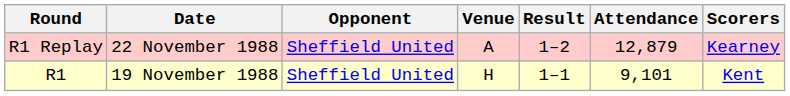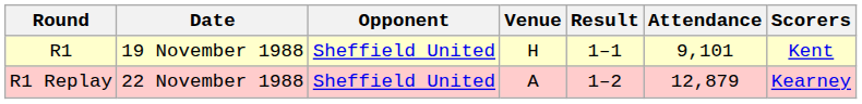 <table class="wikitable" style="font-size:100%; text-align:center">
 <tr>
 <th>Round</th>
 <th>Date</th>
 <th>Opponent</th>
 <th>Venue</th>
 <th>Result</th>
 <th>Attendance</th>
 <th>Scorers</th>
 </tr>
+<tr style="background-color: #FFFFCC;">
+<td>R1</td>
+<td>19 November 1988</td>
+<td><a href='#'>Sheffield United</a></td>
+<td>H</td>
+<td>1–1</td>
+<td>9,101</td>
+<td><a href='#'>Kent</a></td>
+</tr>
 <tr style="background-color: #FFCCCC;">
 <td>R1 Replay</td>
 <td>22 November 1988</td>
 <td><a href='#'>Sheffield United</a></td>
 <td>A</td>
 <td>1–2</td>
 <td>12,879</td>
 <td><a href='#'>Kearney</a></td>
 </tr>
-<tr style="background-color: #FFFFCC;">
-<td>R1</td>
-<td>19 November 1988</td>
-<td><a href='#'>Sheffield United</a></td>
-<td>H</td>
-<td>1–1</td>
-<td>9,101</td>
-<td><a href='#'>Kent</a></td>
-</tr>
 </table>
